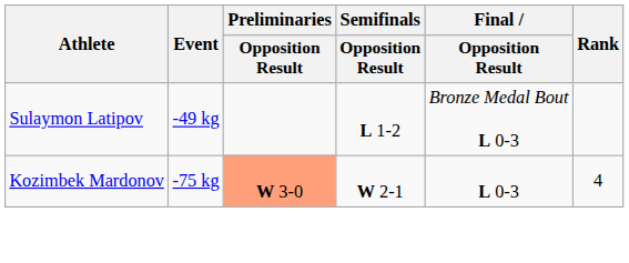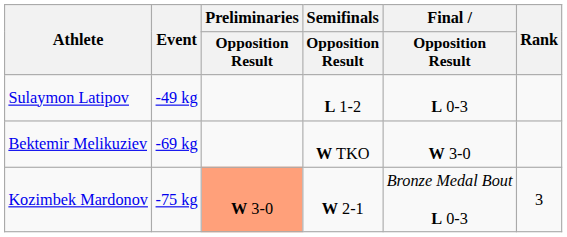 <table class="wikitable" style="font-size:90%;">
 <tr>
 <th rowspan=2>Athlete</th>
 <th rowspan=2>Event</th>
 <th>Preliminaries</th>
 <th>Semifinals</th>
 <th>Final / </th>
 <th rowspan=2>Rank</th>
 </tr>
 <tr style="font-size:95%">
 <th>Opposition<br>Result</th>
 <th>Opposition<br>Result</th>
 <th>Opposition<br>Result</th>
 </tr>
 <tr align=center>
 <td align=left><a href='#'>Sulaymon Latipov</a></td>
 <td align=left><a href='#'>-49 kg</a></td>
 <td></td>
 <td><br> <strong>L</strong> 1-2</td>
-<td><em>Bronze Medal Bout</em><br><br><strong>L</strong> 0-3</td>
+<td><br> <strong>L</strong> 0-3</td>
+<td></td>
+</tr>
+<tr align=center>
+<td align=left><a href='#'>Bektemir Melikuziev</a></td>
+<td align=left><a href='#'>-69 kg</a></td>
+<td></td>
+<td><br> <strong>W</strong> TKO</td>
+<td><br> <strong>W</strong> 3-0</td>
 <td></td>
 </tr>
 <tr align=center>
 <td align=left><a href='#'>Kozimbek Mardonov</a></td>
 <td align=left><a href='#'>-75 kg</a></td>
 <td style="background: lightsalmon;"><br> <strong>W</strong> 3-0</td>
 <td><br> <strong>W</strong> 2-1</td>
-<td><br> <strong>L</strong> 0-3</td>
-<td>4</td>
+<td><em>Bronze Medal Bout</em><br><br><strong>L</strong> 0-3</td>
+<td>3</td>
 </tr>
 </table>
